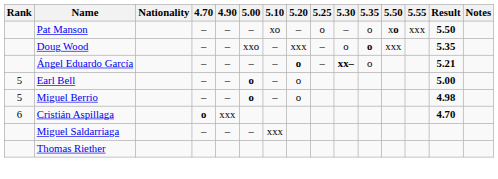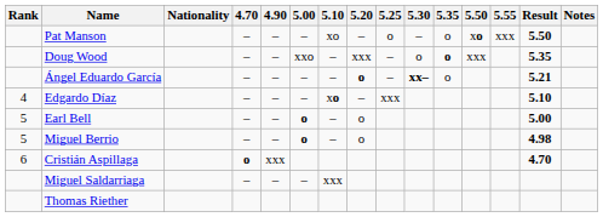 <table class="wikitable sortable" style="text-align:center">
 <tr>
 <th>Rank</th>
 <th>Name</th>
 <th>Nationality</th>
 <th>4.70</th>
 <th>4.90</th>
 <th>5.00</th>
 <th>5.10</th>
 <th>5.20</th>
 <th>5.25</th>
 <th>5.30</th>
 <th>5.35</th>
 <th>5.50</th>
 <th>5.55</th>
 <th>Result</th>
 <th>Notes</th>
 </tr>
 <tr>
 <td></td>
 <td align=left><a href='#'>Pat Manson</a></td>
 <td align=left></td>
 <td>–</td>
 <td>–</td>
 <td>–</td>
 <td>xo</td>
 <td>–</td>
 <td>o</td>
 <td>–</td>
 <td>o</td>
 <td>x<strong>o</strong></td>
 <td>xxx</td>
 <td><strong>5.50</strong></td>
 <td></td>
 </tr>
 <tr>
 <td></td>
 <td align=left><a href='#'>Doug Wood</a></td>
 <td align=left></td>
 <td>–</td>
 <td>–</td>
 <td>xxo</td>
 <td>–</td>
 <td>xxx</td>
 <td>–</td>
 <td>o</td>
 <td><strong>o</strong></td>
 <td>xxx</td>
 <td></td>
 <td><strong>5.35</strong></td>
 <td></td>
 </tr>
 <tr>
 <td></td>
 <td align=left><a href='#'>Ángel Eduardo García</a></td>
 <td align=left></td>
 <td>–</td>
 <td>–</td>
 <td>–</td>
 <td>–</td>
 <td><strong>o</strong></td>
 <td>–</td>
 <td><strong>xx–</strong></td>
 <td>o</td>
 <td></td>
 <td></td>
 <td><strong>5.21</strong></td>
+<td></td>
+</tr>
+<tr>
+<td>4</td>
+<td align=left><a href='#'>Edgardo Díaz</a></td>
+<td align=left></td>
+<td>–</td>
+<td>–</td>
+<td>–</td>
+<td>x<strong>o</strong></td>
+<td>–</td>
+<td>xxx</td>
+<td></td>
+<td></td>
+<td></td>
+<td></td>
+<td><strong>5.10</strong></td>
 <td></td>
 </tr>
 <tr>
 <td>5</td>
 <td align=left><a href='#'>Earl Bell</a></td>
 <td align=left></td>
 <td>–</td>
 <td>–</td>
 <td><strong>o</strong></td>
 <td>–</td>
 <td>o</td>
 <td></td>
 <td></td>
 <td></td>
 <td></td>
 <td></td>
 <td><strong>5.00</strong></td>
 <td></td>
 </tr>
 <tr>
 <td>5</td>
 <td align=left><a href='#'>Miguel Berrio</a></td>
 <td align=left></td>
 <td>–</td>
 <td>–</td>
 <td><strong>o</strong></td>
 <td>–</td>
 <td>o</td>
 <td></td>
 <td></td>
 <td></td>
 <td></td>
 <td></td>
 <td><strong>4.98</strong></td>
 <td></td>
 </tr>
 <tr>
 <td>6</td>
 <td align=left><a href='#'>Cristián Aspillaga</a></td>
 <td align=left></td>
 <td><strong>o</strong></td>
 <td>xxx</td>
 <td></td>
 <td></td>
 <td></td>
 <td></td>
 <td></td>
 <td></td>
 <td></td>
 <td></td>
 <td><strong>4.70</strong></td>
 <td></td>
 </tr>
 <tr>
 <td></td>
 <td align=left><a href='#'>Miguel Saldarriaga</a></td>
 <td align=left></td>
 <td>–</td>
 <td>–</td>
 <td>–</td>
 <td>xxx</td>
 <td></td>
 <td></td>
 <td></td>
 <td></td>
 <td></td>
 <td></td>
 <td><strong></strong></td>
 <td></td>
 </tr>
 <tr>
 <td></td>
 <td align=left><a href='#'>Thomas Riether</a></td>
 <td align=left></td>
 <td></td>
 <td></td>
 <td></td>
 <td></td>
 <td></td>
 <td></td>
 <td></td>
 <td></td>
 <td></td>
 <td></td>
 <td><strong></strong></td>
 <td></td>
 </tr>
 </table>
